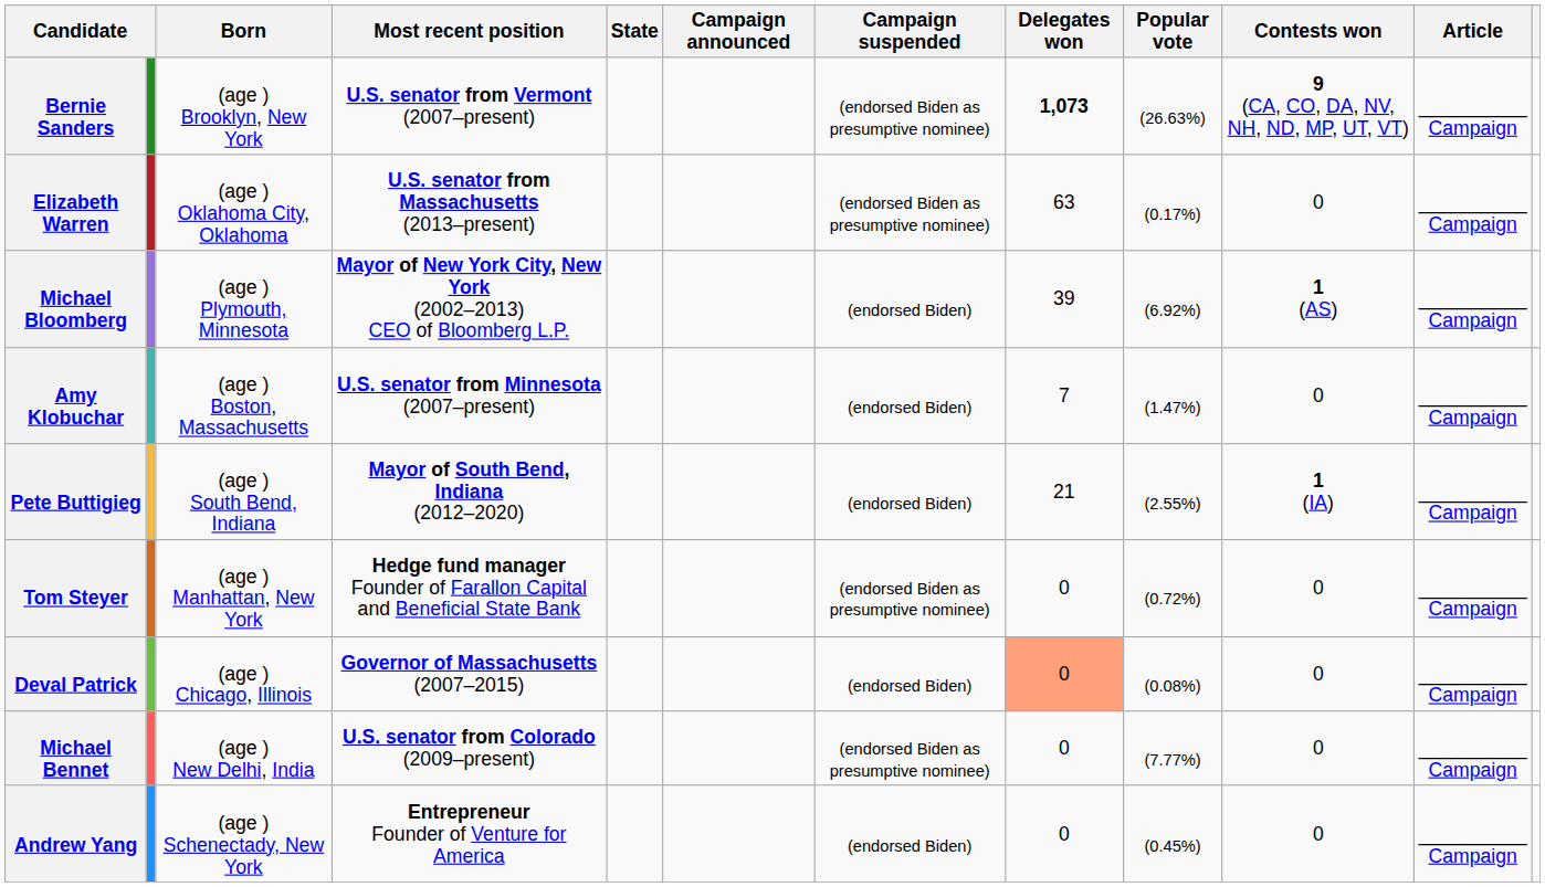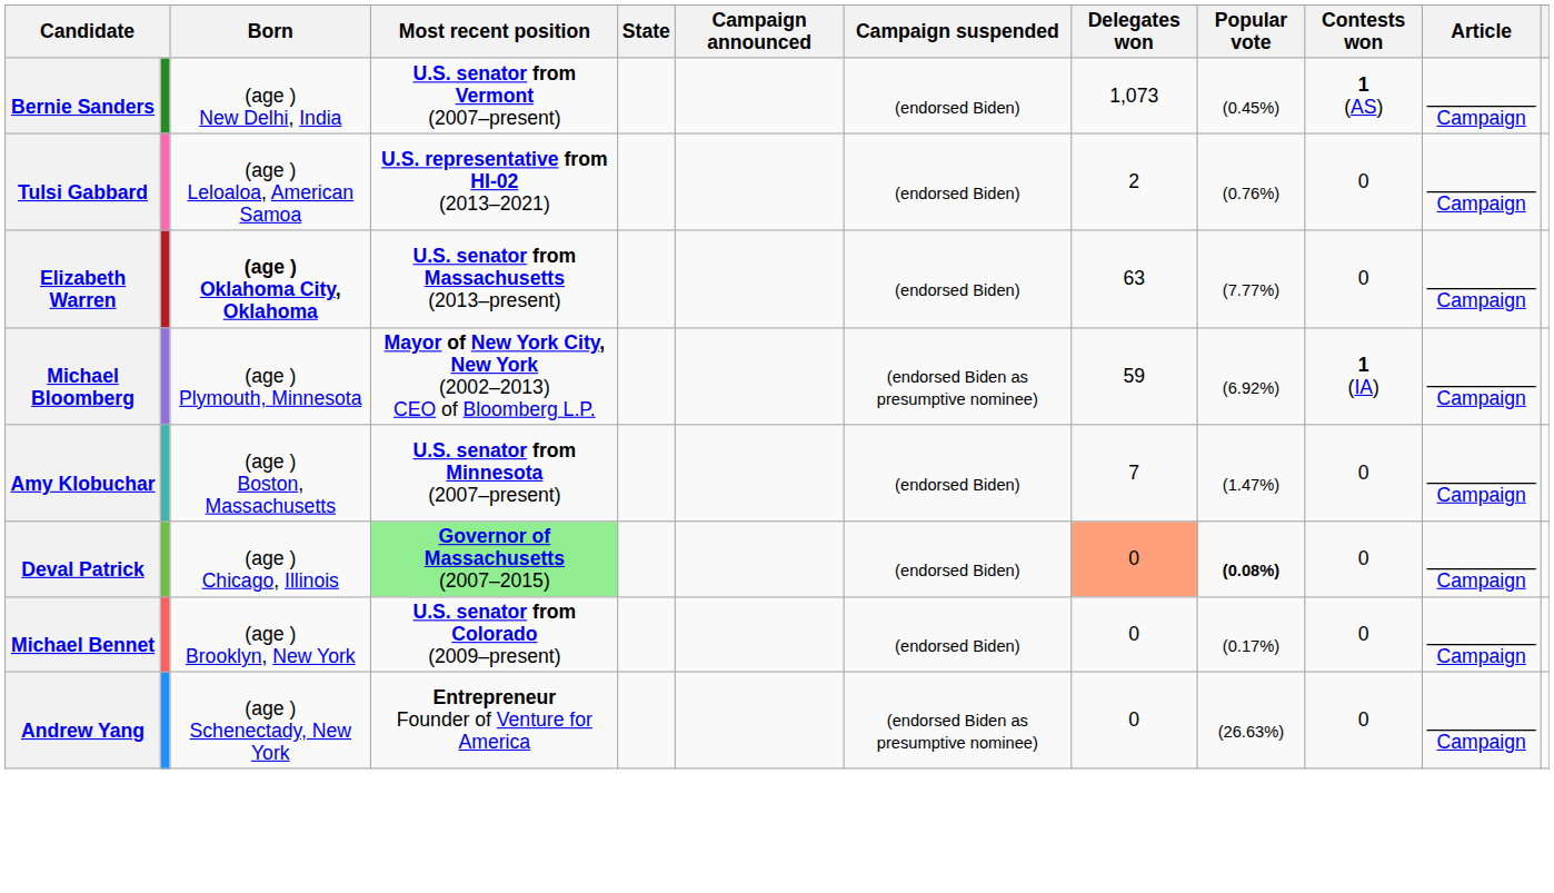 <table class="wikitable sortable" style="margin:auto;text-align:center">
 <tr>
 <th scope="col" colspan="2" style="width:150px;">Candidate</th>
 <th scope="col">Born</th>
 <th scope="col" class="unsortable">Most recent position</th>
 <th scope="col">State</th>
 <th scope="col">Campaign announced</th>
 <th scope="col">Campaign suspended</th>
 <th scope="col">Delegates won</th>
 <th scope="col">Popular vote</th>
 <th scope="col">Contests won</th>
 <th scope="col">Article</th>
 <th scope="col" class="unsortable"></th>
 </tr>
 <tr id="Sanders">
 <th><br><a href='#'>Bernie Sanders</a></th>
 <td style="background:#228b22;"></td>
-<td><br>(age )<br><a href='#'>Brooklyn</a>, <a href='#'>New York</a></td>
+<td><br>(age )<br><a href='#'>New Delhi</a>, <a href='#'>India</a></td>
 <td><strong><a href='#'>U.S. senator</a> from <a href='#'>Vermont</a></strong> <br> (2007–present)</td>
 <td></td>
 <td></td>
-<td><br><small>(endorsed Biden as presumptive nominee)</small></td>
-<td><strong>1,073</strong></td>
-<td><br><small>(26.63%)</small></td>
-<td><strong>9</strong><br> (<a href='#'>CA</a>, <a href='#'>CO</a>, <a href='#'>DA</a>, <a href='#'>NV</a>, <a href='#'>NH</a>, <a href='#'>ND</a>, <a href='#'>MP</a>, <a href='#'>UT</a>, <a href='#'>VT</a>)</td>
+<td><br><small>(endorsed Biden)</small></td>
+<td>1,073</td>
+<td><br><small>(0.45%)</small></td>
+<td><strong>1</strong><br>(<a href='#'>AS</a>)</td>
+<td> <br>__________<br><a href='#'>Campaign</a><br><small></small></td>
+<td></td>
+</tr>
+<tr id="Gabbard">
+<th><br><a href='#'>Tulsi Gabbard</a> </th>
+<td style="background:#ff69b4;"></td>
+<td><br>(age )<br><a href='#'>Leloaloa</a>, <a href='#'>American Samoa</a></td>
+<td><strong><a href='#'>U.S. representative</a> from <a href='#'>HI-02</a></strong> <br> (2013–2021)</td>
+<td></td>
+<td></td>
+<td><br><small>(endorsed Biden)</small></td>
+<td>2</td>
+<td><br><small>(0.76%)</small></td>
+<td>0</td>
 <td> <br>__________<br><a href='#'>Campaign</a><br><small></small></td>
 <td></td>
 </tr>
 <tr id="Warren">
 <th><br><a href='#'>Elizabeth Warren</a></th>
 <td style="background:#b61b28;"></td>
-<td><br>(age )<br><a href='#'>Oklahoma City</a>, <a href='#'>Oklahoma</a></td>
+<td><strong><br>(age )<br><a href='#'>Oklahoma City</a>, <a href='#'>Oklahoma</a></strong></td>
 <td><strong><a href='#'>U.S. senator</a> from <a href='#'>Massachusetts</a></strong> <br> (2013–present)</td>
 <td></td>
 <td><br></td>
-<td> <br><small>(endorsed Biden as presumptive nominee)</small></td>
+<td><br><small>(endorsed Biden)</small></td>
 <td>63</td>
-<td><br><small>(0.17%)</small></td>
+<td><br><small>(7.77%)</small></td>
 <td>0</td>
 <td> <br>__________<br><a href='#'>Campaign</a><br><small></small></td>
 <td></td>
 </tr>
 <tr id="Bloomberg">
 <th><br><a href='#'>Michael Bloomberg</a></th>
 <td style="background:#9370db;"></td>
 <td><br>(age )<br><a href='#'>Plymouth, Minnesota</a></td>
 <td><strong><a href='#'>Mayor</a> of <a href='#'>New York City</a>, <a href='#'>New York</a></strong> <br> (2002–2013)<br><a href='#'>CEO</a> of <a href='#'>Bloomberg L.P.</a></td>
 <td></td>
 <td><br></td>
-<td><br><small>(endorsed Biden)</small></td>
-<td>39</td>
+<td><br><small>(endorsed Biden as presumptive nominee)</small></td>
+<td>59</td>
 <td><br><small>(6.92%)</small></td>
-<td><strong>1</strong><br>(<a href='#'>AS</a>)</td>
+<td><strong>1</strong><br>(<a href='#'>IA</a>)</td>
 <td><br>__________<br><a href='#'>Campaign</a><br><small></small></td>
 <td></td>
 </tr>
 <tr id="Klobuchar">
 <th><br><a href='#'>Amy Klobuchar</a></th>
 <td style="background:#43b3ae;"></td>
 <td><br>(age )<br><a href='#'>Boston</a>, <a href='#'>Massachusetts</a></td>
 <td><strong><a href='#'>U.S. senator</a> from <a href='#'>Minnesota</a></strong> <br> (2007–present)</td>
 <td></td>
 <td></td>
 <td><br><small>(endorsed Biden)</small></td>
 <td>7</td>
 <td><br><small>(1.47%)</small></td>
 <td>0</td>
 <td><br>__________<br><a href='#'>Campaign</a><br><small></small></td>
 <td></td>
 </tr>
-<tr id="Buttigieg">
-<th><br><a href='#'>Pete Buttigieg</a></th>
-<td style="background-color:#f2ba42;"></td>
-<td><br>(age )<br><a href='#'>South Bend, Indiana</a></td>
-<td><strong><a href='#'>Mayor</a> of <a href='#'>South Bend</a>, <a href='#'>Indiana</a></strong> <br> (2012–2020)</td>
-<td></td>
-<td><br></td>
-<td><br><small>(endorsed Biden)</small></td>
-<td>21</td>
-<td><br><small>(2.55%)</small></td>
-<td><strong>1</strong><br>(<a href='#'>IA</a>)</td>
-<td><br>__________<br><a href='#'>Campaign</a><br><small></small></td>
-<td></td>
-</tr>
-<tr id="Steyer">
-<th><br><a href='#'>Tom Steyer</a></th>
-<td style="background:#d2691e;"></td>
-<td><br>(age )<br><a href='#'>Manhattan</a>, <a href='#'>New York</a></td>
-<td><strong>Hedge fund manager</strong><br>Founder of <a href='#'>Farallon Capital</a> and <a href='#'>Beneficial State Bank</a></td>
-<td></td>
-<td></td>
-<td><small><br>(endorsed Biden as presumptive nominee)</small></td>
-<td>0</td>
-<td><br><small>(0.72%)</small></td>
-<td>0</td>
-<td><br>__________<br><a href='#'>Campaign</a><br><small></small></td>
-<td></td>
-</tr>
 <tr id="Patrick">
 <th><br><a href='#'>Deval Patrick</a></th>
 <td style="background:#6EBD43;"></td>
 <td><br>(age )<br><a href='#'>Chicago</a>, <a href='#'>Illinois</a></td>
-<td><strong><a href='#'>Governor of Massachusetts</a></strong> <br> (2007–2015)</td>
+<td style="background: lightgreen;"><strong><a href='#'>Governor of Massachusetts</a></strong> <br> (2007–2015)</td>
 <td></td>
 <td></td>
 <td><br><small>(endorsed Biden)</small></td>
 <td style="background: lightsalmon;">0</td>
-<td><br><small>(0.08%)</small></td>
+<td><strong><br><small>(0.08%)</small></strong></td>
 <td>0</td>
 <td><br>__________<br><a href='#'>Campaign</a><br><small></small></td>
 <td></td>
 </tr>
 <tr id="Bennet">
 <th><br><a href='#'>Michael Bennet</a></th>
 <td style="background:#FF5E5E;"></td>
-<td><br>(age )<br><a href='#'>New Delhi</a>, <a href='#'>India</a></td>
+<td><br>(age )<br><a href='#'>Brooklyn</a>, <a href='#'>New York</a></td>
 <td><strong><a href='#'>U.S. senator</a> from <a href='#'>Colorado</a></strong> <br> (2009–present)</td>
 <td></td>
 <td></td>
-<td><br><small>(endorsed Biden as presumptive nominee)</small></td>
+<td><br><small>(endorsed Biden)</small></td>
 <td>0</td>
-<td><br><small>(7.77%)</small></td>
+<td><br><small>(0.17%)</small></td>
 <td>0</td>
 <td><br>__________<br><a href='#'>Campaign</a><br><small></small></td>
 <td></td>
 </tr>
 <tr id="Yang">
 <th><br><a href='#'>Andrew Yang</a></th>
 <td style="background:DodgerBlue;"></td>
 <td><br>(age )<br><a href='#'>Schenectady, New York</a></td>
 <td><strong>Entrepreneur</strong><br>Founder of <a href='#'>Venture for America</a></td>
 <td></td>
 <td></td>
-<td><br><small>(endorsed Biden)</small></td>
+<td> <br><small>(endorsed Biden as presumptive nominee)</small></td>
 <td>0</td>
-<td><br><small>(0.45%)</small></td>
+<td><br><small>(26.63%)</small></td>
 <td>0</td>
 <td><br>__________<br><a href='#'>Campaign</a><br><small></small></td>
 <td></td>
 </tr>
 </table>
